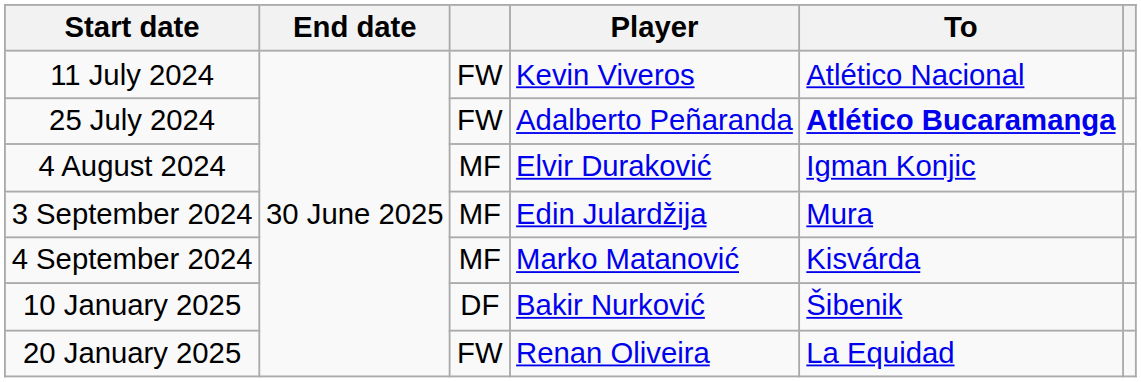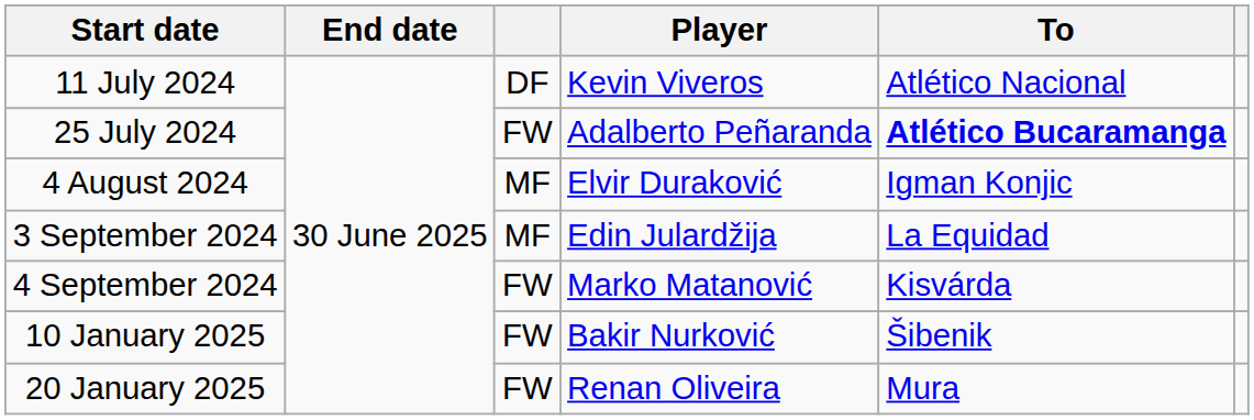 <table class="wikitable" style="text-align:center">
 <tr>
 <th>Start date</th>
 <th>End date</th>
 <th></th>
 <th>Player</th>
 <th>To</th>
 <th></th>
 </tr>
 <tr>
 <td>11 July 2024</td>
 <td rowspan=7>30 June 2025</td>
-<td>FW</td>
+<td>DF</td>
 <td style="text-align:left"> <a href='#'>Kevin Viveros</a></td>
 <td style="text-align:left"> <a href='#'>Atlético Nacional</a></td>
 <td></td>
 </tr>
 <tr>
 <td>25 July 2024</td>
 <td>FW</td>
 <td style="text-align:left"> <a href='#'>Adalberto Peñaranda</a></td>
 <td style="text-align:left"><strong> <a href='#'>Atlético Bucaramanga</a></strong></td>
 <td></td>
 </tr>
 <tr>
 <td>4 August 2024</td>
 <td>MF</td>
 <td style="text-align:left"> <a href='#'>Elvir Duraković</a></td>
 <td style="text-align:left"> <a href='#'>Igman Konjic</a></td>
 <td></td>
 </tr>
 <tr>
 <td>3 September 2024</td>
 <td>MF</td>
 <td style="text-align:left"> <a href='#'>Edin Julardžija</a></td>
-<td style="text-align:left"> <a href='#'>Mura</a></td>
+<td style="text-align:left"> <a href='#'>La Equidad</a></td>
 <td></td>
 </tr>
 <tr>
 <td>4 September 2024</td>
-<td>MF</td>
+<td>FW</td>
 <td style="text-align:left"> <a href='#'>Marko Matanović</a></td>
 <td style="text-align:left"> <a href='#'>Kisvárda</a></td>
 <td></td>
 </tr>
 <tr>
 <td>10 January 2025</td>
-<td>DF</td>
+<td>FW</td>
 <td style="text-align:left"> <a href='#'>Bakir Nurković</a></td>
 <td style="text-align:left"> <a href='#'>Šibenik</a></td>
 <td></td>
 </tr>
 <tr>
 <td>20 January 2025</td>
 <td>FW</td>
 <td style="text-align:left"> <a href='#'>Renan Oliveira</a></td>
-<td style="text-align:left"> <a href='#'>La Equidad</a></td>
+<td style="text-align:left"> <a href='#'>Mura</a></td>
 <td></td>
 </tr>
 </table>
